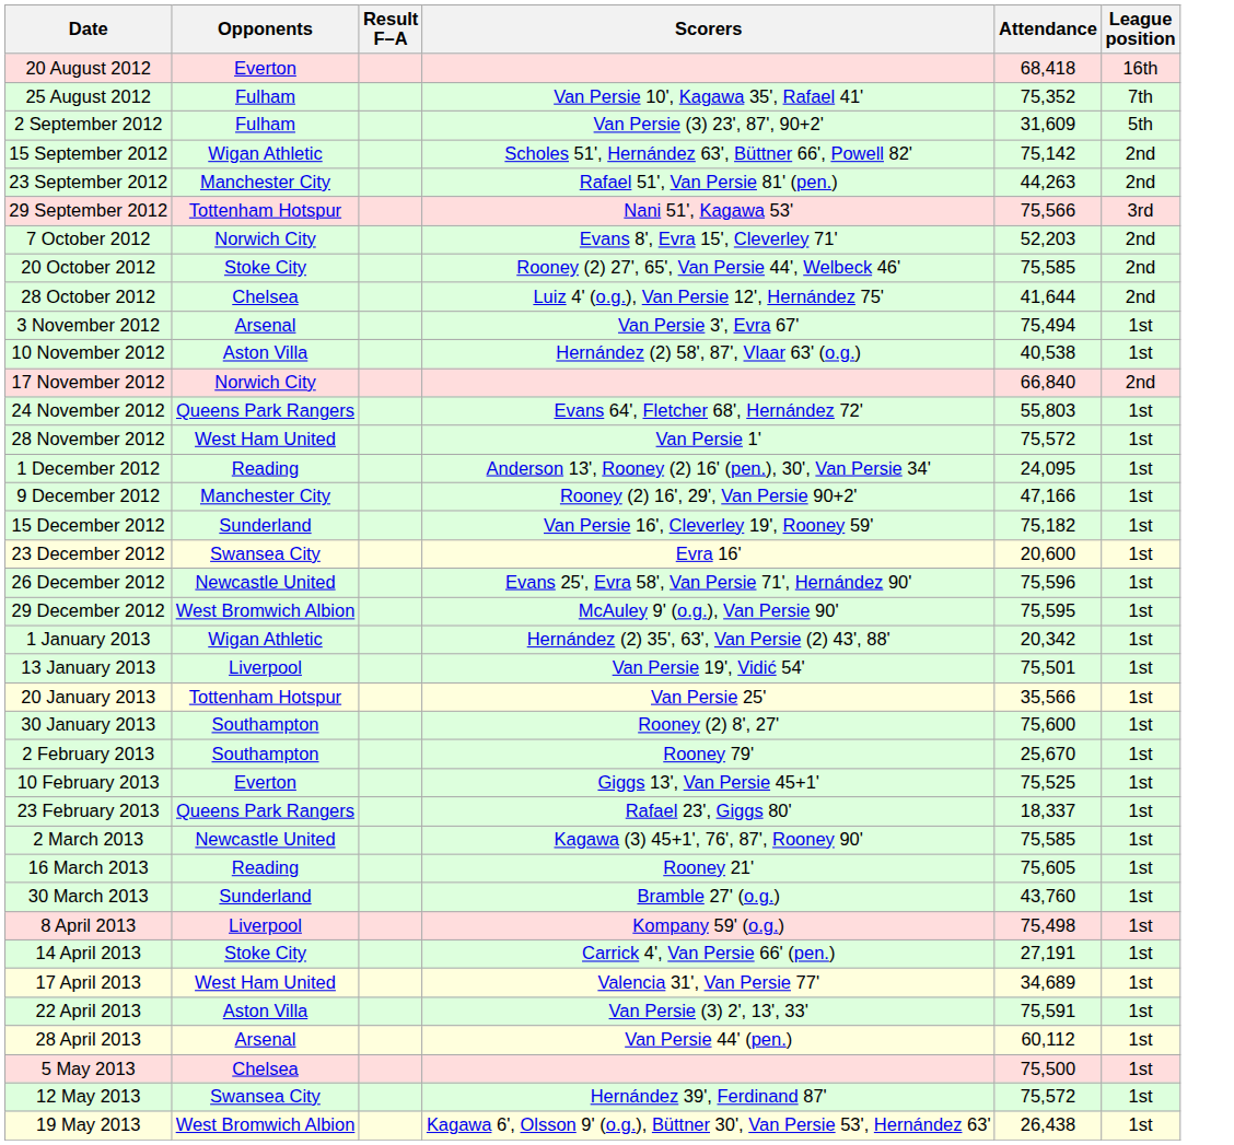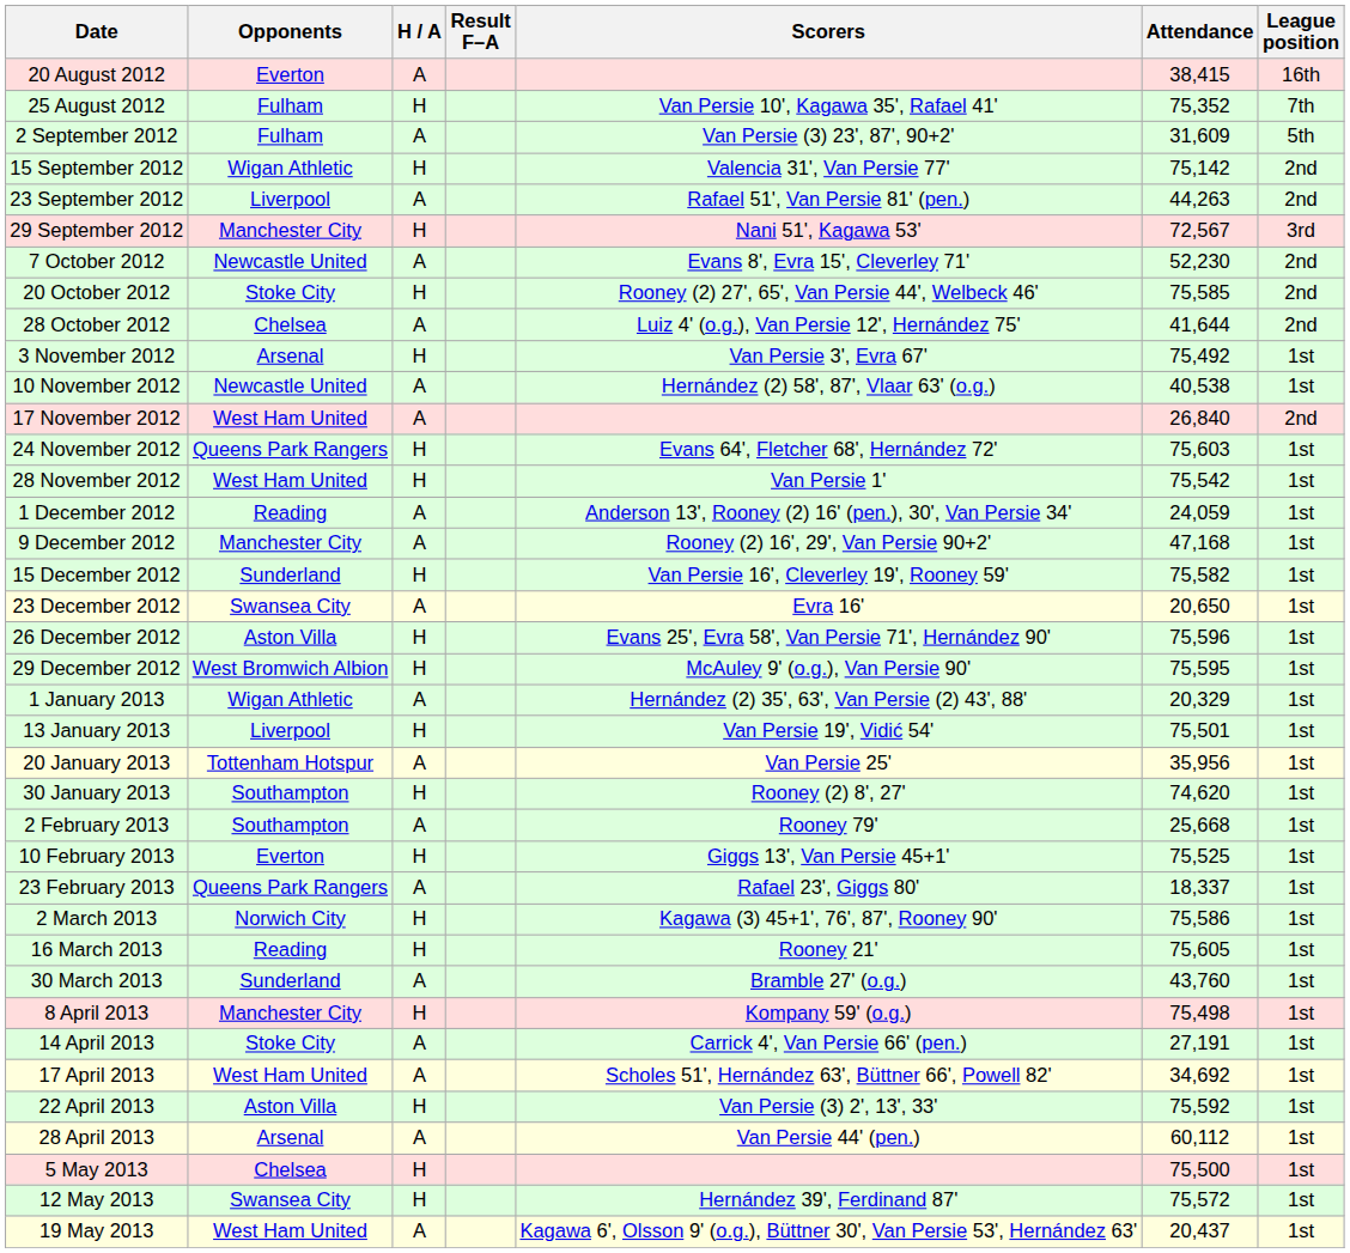 <table class="wikitable" style="text-align:center">
 <tr>
 <th>Date</th>
 <th>Opponents</th>
+<th>H / A</th>
 <th>Result<br>F–A</th>
 <th>Scorers</th>
 <th>Attendance</th>
 <th>League<br>position</th>
 </tr>
 <tr bgcolor="#ffdddd">
 <td>20 August 2012</td>
 <td><a href='#'>Everton</a></td>
+<td>A</td>
 <td></td>
 <td></td>
-<td>68,418</td>
+<td>38,415</td>
 <td>16th</td>
 </tr>
 <tr bgcolor="#ddffdd">
 <td>25 August 2012</td>
 <td><a href='#'>Fulham</a></td>
+<td>H</td>
 <td></td>
 <td><a href='#'>Van Persie</a> 10', <a href='#'>Kagawa</a> 35', <a href='#'>Rafael</a> 41'</td>
 <td>75,352</td>
 <td>7th</td>
 </tr>
 <tr bgcolor="#ddffdd">
 <td>2 September 2012</td>
 <td><a href='#'>Fulham</a></td>
+<td>A</td>
 <td></td>
 <td><a href='#'>Van Persie</a> (3) 23', 87', 90+2'</td>
 <td>31,609</td>
 <td>5th</td>
 </tr>
 <tr bgcolor="#ddffdd">
 <td>15 September 2012</td>
 <td><a href='#'>Wigan Athletic</a></td>
+<td>H</td>
 <td></td>
-<td><a href='#'>Scholes</a> 51', <a href='#'>Hernández</a> 63', <a href='#'>Büttner</a> 66', <a href='#'>Powell</a> 82'</td>
+<td><a href='#'>Valencia</a> 31', <a href='#'>Van Persie</a> 77'</td>
 <td>75,142</td>
 <td>2nd</td>
 </tr>
 <tr bgcolor="#ddffdd">
 <td>23 September 2012</td>
-<td><a href='#'>Manchester City</a></td>
+<td><a href='#'>Liverpool</a></td>
+<td>A</td>
 <td></td>
 <td><a href='#'>Rafael</a> 51', <a href='#'>Van Persie</a> 81' (<a href='#'>pen.</a>)</td>
 <td>44,263</td>
 <td>2nd</td>
 </tr>
 <tr bgcolor="#ffdddd">
 <td>29 September 2012</td>
-<td><a href='#'>Tottenham Hotspur</a></td>
+<td><a href='#'>Manchester City</a></td>
+<td>H</td>
 <td></td>
 <td><a href='#'>Nani</a> 51', <a href='#'>Kagawa</a> 53'</td>
-<td>75,566</td>
+<td>72,567</td>
 <td>3rd</td>
 </tr>
 <tr bgcolor="#ddffdd">
 <td>7 October 2012</td>
-<td><a href='#'>Norwich City</a></td>
+<td><a href='#'>Newcastle United</a></td>
+<td>A</td>
 <td></td>
 <td><a href='#'>Evans</a> 8', <a href='#'>Evra</a> 15', <a href='#'>Cleverley</a> 71'</td>
-<td>52,203</td>
+<td>52,230</td>
 <td>2nd</td>
 </tr>
 <tr bgcolor="#ddffdd">
 <td>20 October 2012</td>
 <td><a href='#'>Stoke City</a></td>
+<td>H</td>
 <td></td>
 <td><a href='#'>Rooney</a> (2) 27', 65', <a href='#'>Van Persie</a> 44', <a href='#'>Welbeck</a> 46'</td>
 <td>75,585</td>
 <td>2nd</td>
 </tr>
 <tr bgcolor="#ddffdd">
 <td>28 October 2012</td>
 <td><a href='#'>Chelsea</a></td>
+<td>A</td>
 <td></td>
 <td><a href='#'>Luiz</a> 4' (<a href='#'>o.g.</a>), <a href='#'>Van Persie</a> 12', <a href='#'>Hernández</a> 75'</td>
 <td>41,644</td>
 <td>2nd</td>
 </tr>
 <tr bgcolor="#ddffdd">
 <td>3 November 2012</td>
 <td><a href='#'>Arsenal</a></td>
+<td>H</td>
 <td></td>
 <td><a href='#'>Van Persie</a> 3', <a href='#'>Evra</a> 67'</td>
-<td>75,494</td>
+<td>75,492</td>
 <td>1st</td>
 </tr>
 <tr bgcolor="#ddffdd">
 <td>10 November 2012</td>
-<td><a href='#'>Aston Villa</a></td>
+<td><a href='#'>Newcastle United</a></td>
+<td>A</td>
 <td></td>
 <td><a href='#'>Hernández</a> (2) 58', 87', <a href='#'>Vlaar</a> 63' (<a href='#'>o.g.</a>)</td>
 <td>40,538</td>
 <td>1st</td>
 </tr>
 <tr bgcolor="#ffdddd">
 <td>17 November 2012</td>
-<td><a href='#'>Norwich City</a></td>
+<td><a href='#'>West Ham United</a></td>
+<td>A</td>
 <td></td>
 <td></td>
-<td>66,840</td>
+<td>26,840</td>
 <td>2nd</td>
 </tr>
 <tr bgcolor="#ddffdd">
 <td>24 November 2012</td>
 <td><a href='#'>Queens Park Rangers</a></td>
+<td>H</td>
 <td></td>
 <td><a href='#'>Evans</a> 64', <a href='#'>Fletcher</a> 68', <a href='#'>Hernández</a> 72'</td>
-<td>55,803</td>
+<td>75,603</td>
 <td>1st</td>
 </tr>
 <tr bgcolor="#ddffdd">
 <td>28 November 2012</td>
 <td><a href='#'>West Ham United</a></td>
+<td>H</td>
 <td></td>
 <td><a href='#'>Van Persie</a> 1'</td>
-<td>75,572</td>
+<td>75,542</td>
 <td>1st</td>
 </tr>
 <tr bgcolor="#ddffdd">
 <td>1 December 2012</td>
 <td><a href='#'>Reading</a></td>
+<td>A</td>
 <td></td>
 <td><a href='#'>Anderson</a> 13', <a href='#'>Rooney</a> (2) 16' (<a href='#'>pen.</a>), 30', <a href='#'>Van Persie</a> 34'</td>
-<td>24,095</td>
+<td>24,059</td>
 <td>1st</td>
 </tr>
 <tr bgcolor="#ddffdd">
 <td>9 December 2012</td>
 <td><a href='#'>Manchester City</a></td>
+<td>A</td>
 <td></td>
 <td><a href='#'>Rooney</a> (2) 16', 29', <a href='#'>Van Persie</a> 90+2'</td>
-<td>47,166</td>
+<td>47,168</td>
 <td>1st</td>
 </tr>
 <tr bgcolor="#ddffdd">
 <td>15 December 2012</td>
 <td><a href='#'>Sunderland</a></td>
+<td>H</td>
 <td></td>
 <td><a href='#'>Van Persie</a> 16', <a href='#'>Cleverley</a> 19', <a href='#'>Rooney</a> 59'</td>
-<td>75,182</td>
+<td>75,582</td>
 <td>1st</td>
 </tr>
 <tr bgcolor="#ffffdd">
 <td>23 December 2012</td>
 <td><a href='#'>Swansea City</a></td>
+<td>A</td>
 <td></td>
 <td><a href='#'>Evra</a> 16'</td>
-<td>20,600</td>
+<td>20,650</td>
 <td>1st</td>
 </tr>
 <tr bgcolor="#ddffdd">
 <td>26 December 2012</td>
-<td><a href='#'>Newcastle United</a></td>
+<td><a href='#'>Aston Villa</a></td>
+<td>H</td>
 <td></td>
 <td><a href='#'>Evans</a> 25', <a href='#'>Evra</a> 58', <a href='#'>Van Persie</a> 71', <a href='#'>Hernández</a> 90'</td>
 <td>75,596</td>
 <td>1st</td>
 </tr>
 <tr bgcolor="#ddffdd">
 <td>29 December 2012</td>
 <td><a href='#'>West Bromwich Albion</a></td>
+<td>H</td>
 <td></td>
 <td><a href='#'>McAuley</a> 9' (<a href='#'>o.g.</a>), <a href='#'>Van Persie</a> 90'</td>
 <td>75,595</td>
 <td>1st</td>
 </tr>
 <tr bgcolor="#ddffdd">
 <td>1 January 2013</td>
 <td><a href='#'>Wigan Athletic</a></td>
+<td>A</td>
 <td></td>
 <td><a href='#'>Hernández</a> (2) 35', 63', <a href='#'>Van Persie</a> (2) 43', 88'</td>
-<td>20,342</td>
+<td>20,329</td>
 <td>1st</td>
 </tr>
 <tr bgcolor="#ddffdd">
 <td>13 January 2013</td>
 <td><a href='#'>Liverpool</a></td>
+<td>H</td>
 <td></td>
 <td><a href='#'>Van Persie</a> 19', <a href='#'>Vidić</a> 54'</td>
 <td>75,501</td>
 <td>1st</td>
 </tr>
 <tr bgcolor="#ffffdd">
 <td>20 January 2013</td>
 <td><a href='#'>Tottenham Hotspur</a></td>
+<td>A</td>
 <td></td>
 <td><a href='#'>Van Persie</a> 25'</td>
-<td>35,566</td>
+<td>35,956</td>
 <td>1st</td>
 </tr>
 <tr bgcolor="#ddffdd">
 <td>30 January 2013</td>
 <td><a href='#'>Southampton</a></td>
+<td>H</td>
 <td></td>
 <td><a href='#'>Rooney</a> (2) 8', 27'</td>
-<td>75,600</td>
+<td>74,620</td>
 <td>1st</td>
 </tr>
 <tr bgcolor="#ddffdd">
 <td>2 February 2013</td>
 <td><a href='#'>Southampton</a></td>
+<td>A</td>
 <td></td>
 <td><a href='#'>Rooney</a> 79'</td>
-<td>25,670</td>
+<td>25,668</td>
 <td>1st</td>
 </tr>
 <tr bgcolor="#ddffdd">
 <td>10 February 2013</td>
 <td><a href='#'>Everton</a></td>
+<td>H</td>
 <td></td>
 <td><a href='#'>Giggs</a> 13', <a href='#'>Van Persie</a> 45+1'</td>
 <td>75,525</td>
 <td>1st</td>
 </tr>
 <tr bgcolor="#ddffdd">
 <td>23 February 2013</td>
 <td><a href='#'>Queens Park Rangers</a></td>
+<td>A</td>
 <td></td>
 <td><a href='#'>Rafael</a> 23', <a href='#'>Giggs</a> 80'</td>
 <td>18,337</td>
 <td>1st</td>
 </tr>
 <tr bgcolor="#ddffdd">
 <td>2 March 2013</td>
-<td><a href='#'>Newcastle United</a></td>
+<td><a href='#'>Norwich City</a></td>
+<td>H</td>
 <td></td>
 <td><a href='#'>Kagawa</a> (3) 45+1', 76', 87', <a href='#'>Rooney</a> 90'</td>
-<td>75,585</td>
+<td>75,586</td>
 <td>1st</td>
 </tr>
 <tr bgcolor="#ddffdd">
 <td>16 March 2013</td>
 <td><a href='#'>Reading</a></td>
+<td>H</td>
 <td></td>
 <td><a href='#'>Rooney</a> 21'</td>
 <td>75,605</td>
 <td>1st</td>
 </tr>
 <tr bgcolor="#ddffdd">
 <td>30 March 2013</td>
 <td><a href='#'>Sunderland</a></td>
+<td>A</td>
 <td></td>
 <td><a href='#'>Bramble</a> 27' (<a href='#'>o.g.</a>)</td>
 <td>43,760</td>
 <td>1st</td>
 </tr>
 <tr bgcolor="#ffdddd">
 <td>8 April 2013</td>
-<td><a href='#'>Liverpool</a></td>
+<td><a href='#'>Manchester City</a></td>
+<td>H</td>
 <td></td>
 <td><a href='#'>Kompany</a> 59' (<a href='#'>o.g.</a>)</td>
 <td>75,498</td>
 <td>1st</td>
 </tr>
 <tr bgcolor="#ddffdd">
 <td>14 April 2013</td>
 <td><a href='#'>Stoke City</a></td>
+<td>A</td>
 <td></td>
 <td><a href='#'>Carrick</a> 4', <a href='#'>Van Persie</a> 66' (<a href='#'>pen.</a>)</td>
 <td>27,191</td>
 <td>1st</td>
 </tr>
 <tr bgcolor="#ffffdd">
 <td>17 April 2013</td>
 <td><a href='#'>West Ham United</a></td>
+<td>A</td>
 <td></td>
-<td><a href='#'>Valencia</a> 31', <a href='#'>Van Persie</a> 77'</td>
-<td>34,689</td>
+<td><a href='#'>Scholes</a> 51', <a href='#'>Hernández</a> 63', <a href='#'>Büttner</a> 66', <a href='#'>Powell</a> 82'</td>
+<td>34,692</td>
 <td>1st</td>
 </tr>
 <tr bgcolor="#ddffdd">
 <td>22 April 2013</td>
 <td><a href='#'>Aston Villa</a></td>
+<td>H</td>
 <td></td>
 <td><a href='#'>Van Persie</a> (3) 2', 13', 33'</td>
-<td>75,591</td>
+<td>75,592</td>
 <td>1st</td>
 </tr>
 <tr bgcolor="#ffffdd">
 <td>28 April 2013</td>
 <td><a href='#'>Arsenal</a></td>
+<td>A</td>
 <td></td>
 <td><a href='#'>Van Persie</a> 44' (<a href='#'>pen.</a>)</td>
 <td>60,112</td>
 <td>1st</td>
 </tr>
 <tr bgcolor="#ffdddd">
 <td>5 May 2013</td>
 <td><a href='#'>Chelsea</a></td>
+<td>H</td>
 <td></td>
 <td></td>
 <td>75,500</td>
 <td>1st</td>
 </tr>
 <tr bgcolor="#ddffdd">
 <td>12 May 2013</td>
 <td><a href='#'>Swansea City</a></td>
+<td>H</td>
 <td></td>
 <td><a href='#'>Hernández</a> 39', <a href='#'>Ferdinand</a> 87'</td>
 <td>75,572</td>
 <td>1st</td>
 </tr>
 <tr bgcolor="#ffffdd">
 <td>19 May 2013</td>
-<td><a href='#'>West Bromwich Albion</a></td>
+<td><a href='#'>West Ham United</a></td>
+<td>A</td>
 <td></td>
 <td><a href='#'>Kagawa</a> 6', <a href='#'>Olsson</a> 9' (<a href='#'>o.g.</a>), <a href='#'>Büttner</a> 30', <a href='#'>Van Persie</a> 53', <a href='#'>Hernández</a> 63'</td>
-<td>26,438</td>
+<td>20,437</td>
 <td>1st</td>
 </tr>
 </table>
